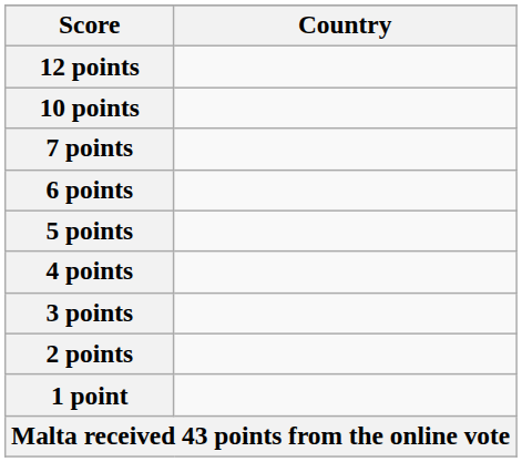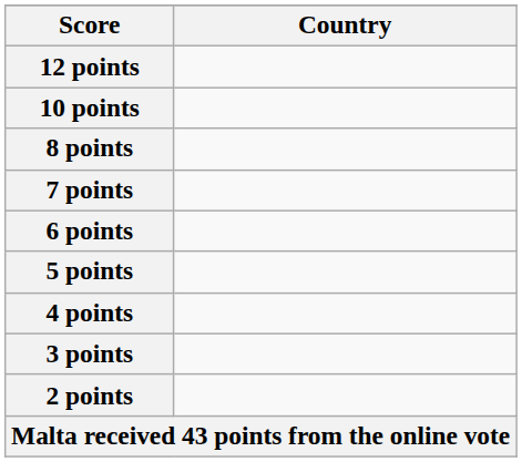 <table class="wikitable">
 <tr>
 </tr>
 <tr>
 <th scope="col" width="33%">Score</th>
 <th scope="col">Country</th>
 </tr>
 <tr>
 <th scope="row">12 points</th>
 <td></td>
 </tr>
 <tr>
 <th scope="row">10 points</th>
+<td></td>
+</tr>
+<tr>
+<th scope="row">8 points</th>
 <td></td>
 </tr>
 <tr>
 <th scope="row">7 points</th>
 <td></td>
 </tr>
 <tr>
 <th scope="row">6 points</th>
 <td></td>
 </tr>
 <tr>
 <th scope="row">5 points</th>
 <td></td>
 </tr>
 <tr>
 <th scope="row">4 points</th>
 <td></td>
 </tr>
 <tr>
 <th scope="row">3 points</th>
 <td></td>
 </tr>
 <tr>
 <th scope="row">2 points</th>
 <td></td>
 </tr>
 <tr>
-<th scope="row">1 point</th>
-<td></td>
-</tr>
-<tr>
 <th colspan="2">Malta received 43 points from the online vote</th>
 </tr>
 </table>
